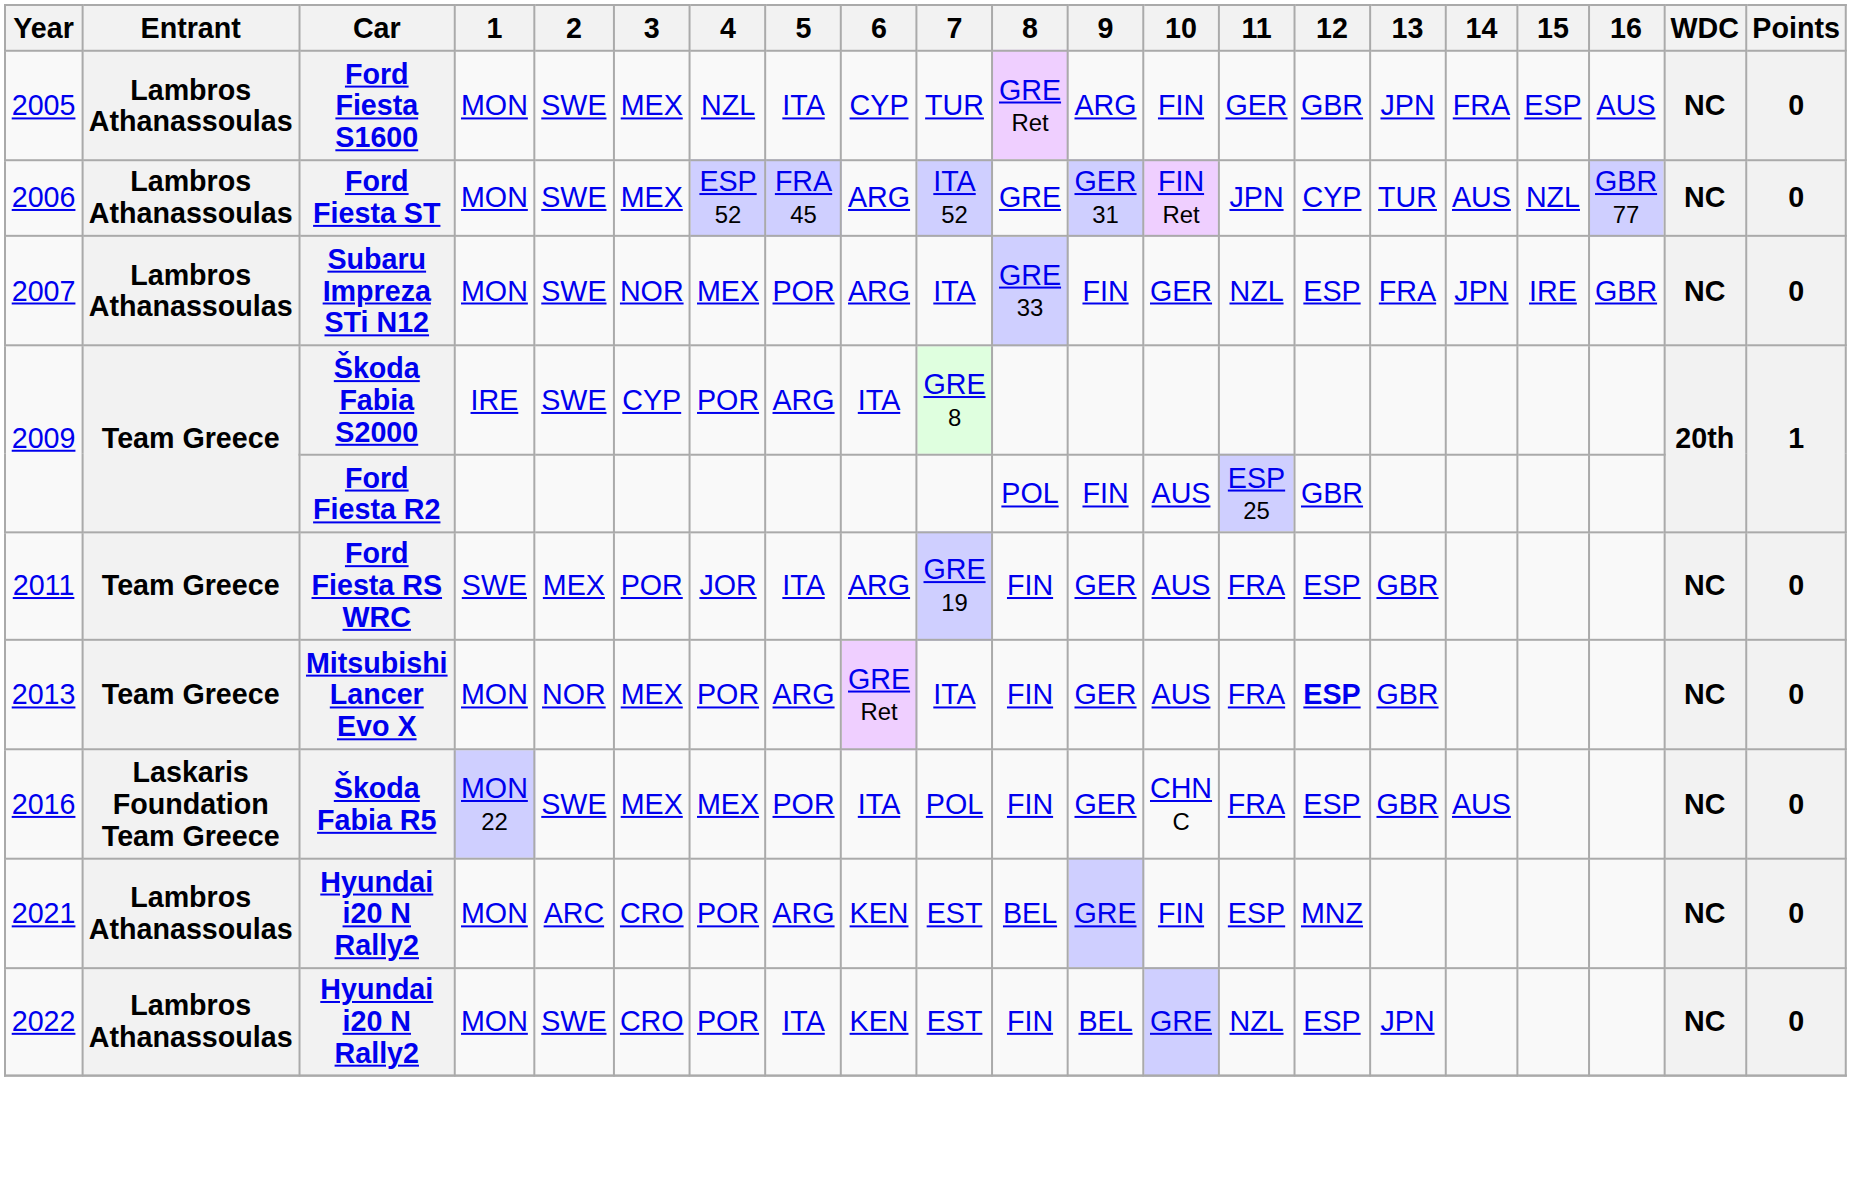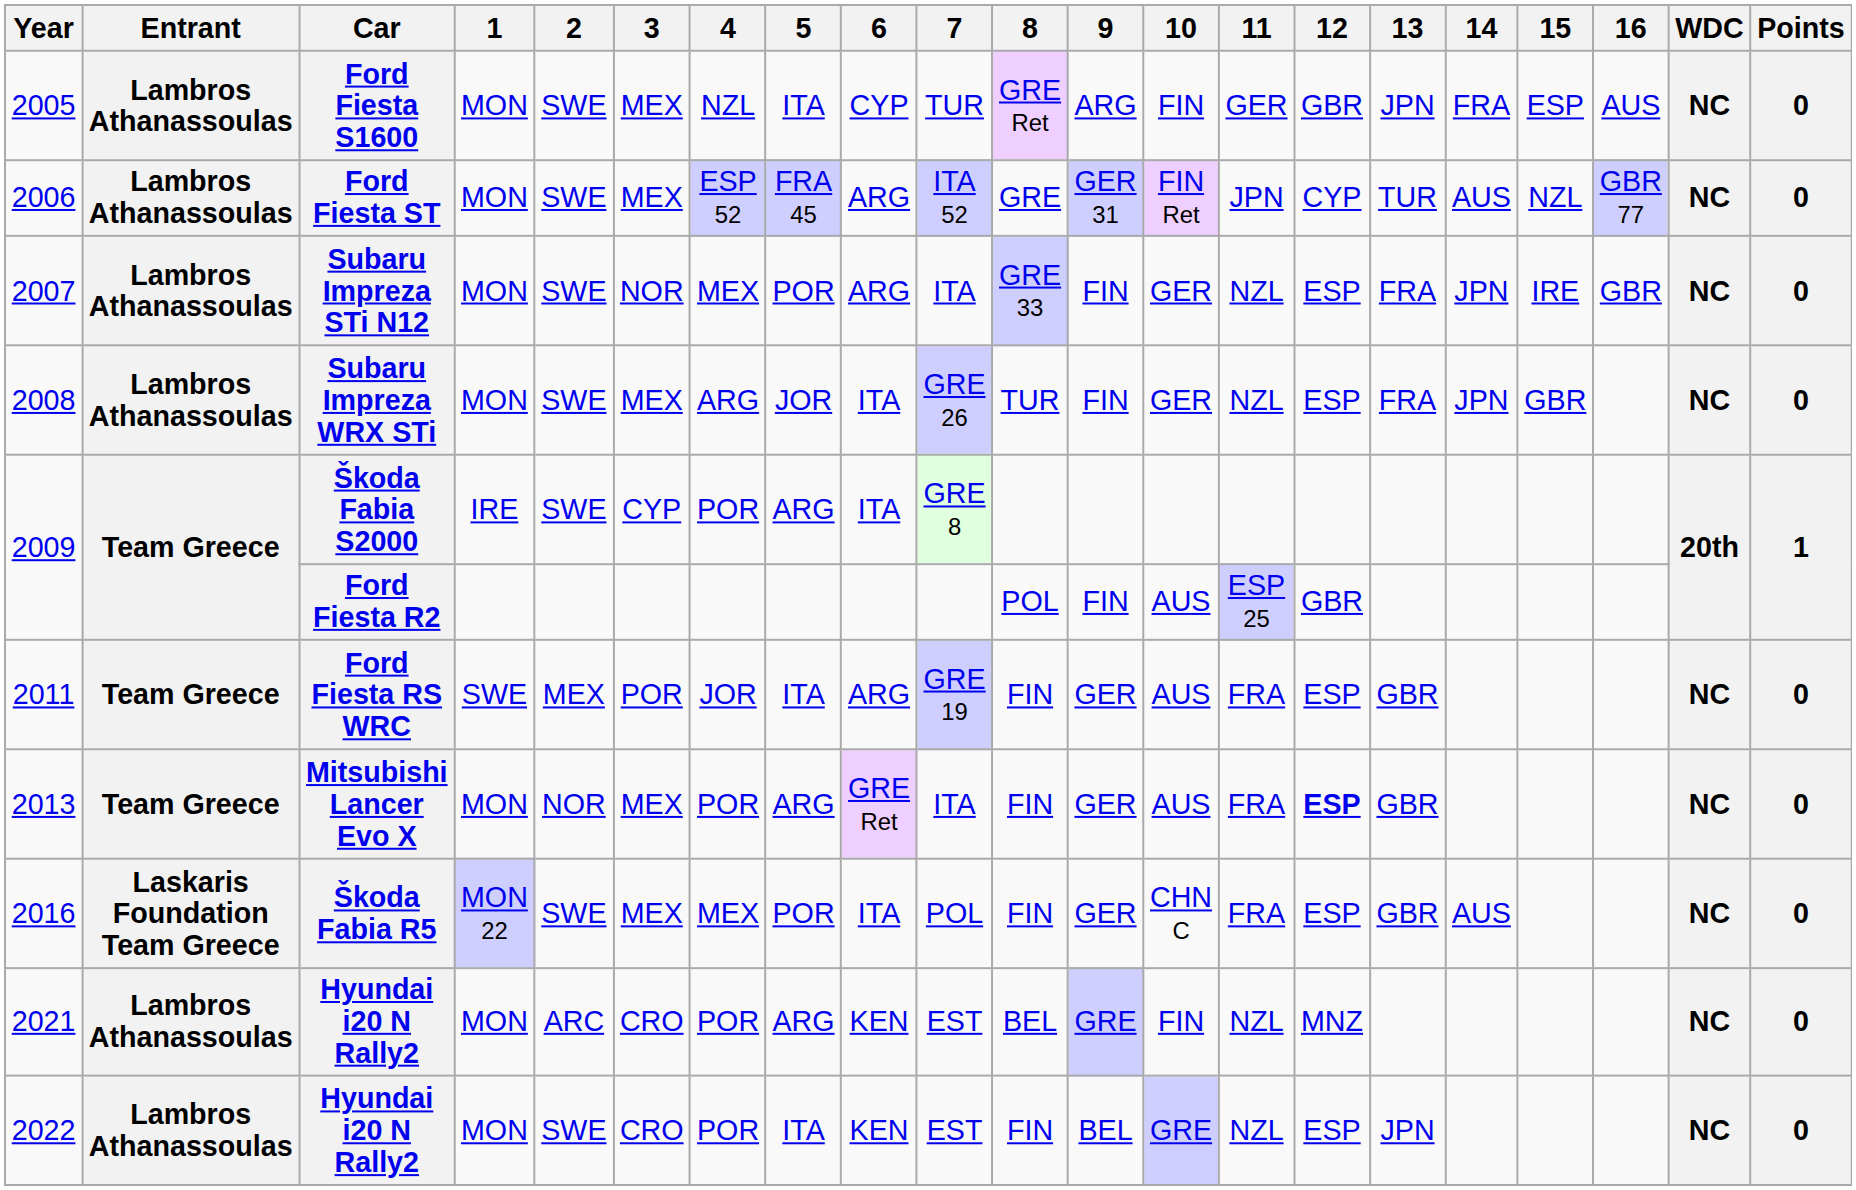 <table class="wikitable" border="1" style="text-align:center; font-size:90%;">
 <tr>
 <th>Year</th>
 <th>Entrant</th>
 <th>Car</th>
 <th>1</th>
 <th>2</th>
 <th>3</th>
 <th>4</th>
 <th>5</th>
 <th>6</th>
 <th>7</th>
 <th>8</th>
 <th>9</th>
 <th>10</th>
 <th>11</th>
 <th>12</th>
 <th>13</th>
 <th>14</th>
 <th>15</th>
 <th>16</th>
 <th>WDC</th>
 <th>Points</th>
 </tr>
 <tr>
 <td><a href='#'>2005</a></td>
 <th>Lambros Athanassoulas</th>
 <th><a href='#'>Ford Fiesta S1600</a></th>
 <td><a href='#'>MON</a></td>
 <td><a href='#'>SWE</a></td>
 <td><a href='#'>MEX</a></td>
 <td><a href='#'>NZL</a></td>
 <td><a href='#'>ITA</a></td>
 <td><a href='#'>CYP</a></td>
 <td><a href='#'>TUR</a></td>
 <td style="background:#EFCFFF;"><a href='#'>GRE</a><br><small>Ret</small></td>
 <td><a href='#'>ARG</a></td>
 <td><a href='#'>FIN</a></td>
 <td><a href='#'>GER</a></td>
 <td><a href='#'>GBR</a></td>
 <td><a href='#'>JPN</a></td>
 <td><a href='#'>FRA</a></td>
 <td><a href='#'>ESP</a></td>
 <td><a href='#'>AUS</a></td>
 <th>NC</th>
 <th>0</th>
 </tr>
 <tr>
 <td><a href='#'>2006</a></td>
 <th>Lambros Athanassoulas</th>
 <th><a href='#'>Ford Fiesta ST</a></th>
 <td><a href='#'>MON</a></td>
 <td><a href='#'>SWE</a></td>
 <td><a href='#'>MEX</a></td>
 <td style="background:#CFCFFF;"><a href='#'>ESP</a><br><small>52</small></td>
 <td style="background:#CFCFFF;"><a href='#'>FRA</a><br><small>45</small></td>
 <td><a href='#'>ARG</a></td>
 <td style="background:#CFCFFF;"><a href='#'>ITA</a><br><small>52</small></td>
 <td><a href='#'>GRE</a></td>
 <td style="background:#CFCFFF;"><a href='#'>GER</a><br><small>31</small></td>
 <td style="background:#EFCFFF;"><a href='#'>FIN</a><br><small>Ret</small></td>
 <td><a href='#'>JPN</a></td>
 <td><a href='#'>CYP</a></td>
 <td><a href='#'>TUR</a></td>
 <td><a href='#'>AUS</a></td>
 <td><a href='#'>NZL</a></td>
 <td style="background:#CFCFFF;"><a href='#'>GBR</a><br><small>77</small></td>
 <th>NC</th>
 <th>0</th>
 </tr>
 <tr>
 <td><a href='#'>2007</a></td>
 <th>Lambros Athanassoulas</th>
 <th><a href='#'>Subaru Impreza STi N12</a></th>
 <td><a href='#'>MON</a></td>
 <td><a href='#'>SWE</a></td>
 <td><a href='#'>NOR</a></td>
 <td><a href='#'>MEX</a></td>
 <td><a href='#'>POR</a></td>
 <td><a href='#'>ARG</a></td>
 <td><a href='#'>ITA</a></td>
 <td style="background:#CFCFFF;"><a href='#'>GRE</a><br><small>33</small></td>
 <td><a href='#'>FIN</a></td>
 <td><a href='#'>GER</a></td>
 <td><a href='#'>NZL</a></td>
 <td><a href='#'>ESP</a></td>
 <td><a href='#'>FRA</a></td>
 <td><a href='#'>JPN</a></td>
 <td><a href='#'>IRE</a></td>
 <td><a href='#'>GBR</a></td>
+<th>NC</th>
+<th>0</th>
+</tr>
+<tr>
+<td><a href='#'>2008</a></td>
+<th>Lambros Athanassoulas</th>
+<th><a href='#'>Subaru Impreza WRX STi</a></th>
+<td><a href='#'>MON</a></td>
+<td><a href='#'>SWE</a></td>
+<td><a href='#'>MEX</a></td>
+<td><a href='#'>ARG</a></td>
+<td><a href='#'>JOR</a></td>
+<td><a href='#'>ITA</a></td>
+<td style="background:#CFCFFF;"><a href='#'>GRE</a><br><small>26</small></td>
+<td><a href='#'>TUR</a></td>
+<td><a href='#'>FIN</a></td>
+<td><a href='#'>GER</a></td>
+<td><a href='#'>NZL</a></td>
+<td><a href='#'>ESP</a></td>
+<td><a href='#'>FRA</a></td>
+<td><a href='#'>JPN</a></td>
+<td><a href='#'>GBR</a></td>
+<td></td>
 <th>NC</th>
 <th>0</th>
 </tr>
 <tr>
 <td rowspan=2><a href='#'>2009</a></td>
 <th rowspan=2>Team Greece</th>
 <th><a href='#'>Škoda Fabia S2000</a></th>
 <td><a href='#'>IRE</a></td>
 <td><a href='#'>SWE</a></td>
 <td><a href='#'>CYP</a></td>
 <td><a href='#'>POR</a></td>
 <td><a href='#'>ARG</a></td>
 <td><a href='#'>ITA</a></td>
 <td style="background:#DFFFDF;"><a href='#'>GRE</a><br><small>8</small></td>
 <td></td>
 <td></td>
 <td></td>
 <td></td>
 <td></td>
 <td></td>
 <td></td>
 <td></td>
 <td></td>
 <th rowspan=2>20th</th>
 <th rowspan=2>1</th>
 </tr>
 <tr>
 <th><a href='#'>Ford Fiesta R2</a></th>
 <td></td>
 <td></td>
 <td></td>
 <td></td>
 <td></td>
 <td></td>
 <td></td>
 <td><a href='#'>POL</a></td>
 <td><a href='#'>FIN</a></td>
 <td><a href='#'>AUS</a></td>
 <td style="background:#CFCFFF;"><a href='#'>ESP</a><br><small>25</small></td>
 <td><a href='#'>GBR</a></td>
 <td></td>
 <td></td>
 <td></td>
 <td></td>
 </tr>
 <tr>
 <td><a href='#'>2011</a></td>
 <th>Team Greece</th>
 <th><a href='#'>Ford Fiesta RS WRC</a></th>
 <td><a href='#'>SWE</a></td>
 <td><a href='#'>MEX</a></td>
 <td><a href='#'>POR</a></td>
 <td><a href='#'>JOR</a></td>
 <td><a href='#'>ITA</a></td>
 <td><a href='#'>ARG</a></td>
 <td style="background:#CFCFFF;"><a href='#'>GRE</a><br><small>19</small></td>
 <td><a href='#'>FIN</a></td>
 <td><a href='#'>GER</a></td>
 <td><a href='#'>AUS</a></td>
 <td><a href='#'>FRA</a></td>
 <td><a href='#'>ESP</a></td>
 <td><a href='#'>GBR</a></td>
 <td></td>
 <td></td>
 <td></td>
 <th>NC</th>
 <th>0</th>
 </tr>
 <tr>
 <td><a href='#'>2013</a></td>
 <th>Team Greece</th>
 <th><a href='#'>Mitsubishi Lancer Evo X</a></th>
 <td><a href='#'>MON</a></td>
 <td><a href='#'>NOR</a></td>
 <td><a href='#'>MEX</a></td>
 <td><a href='#'>POR</a></td>
 <td><a href='#'>ARG</a></td>
 <td style="background:#EFCFFF;"><a href='#'>GRE</a><br><small>Ret</small></td>
 <td><a href='#'>ITA</a></td>
 <td><a href='#'>FIN</a></td>
 <td><a href='#'>GER</a></td>
 <td><a href='#'>AUS</a></td>
 <td><a href='#'>FRA</a></td>
 <td><strong><a href='#'>ESP</a></strong></td>
 <td><a href='#'>GBR</a></td>
 <td></td>
 <td></td>
 <td></td>
 <th>NC</th>
 <th>0</th>
 </tr>
 <tr>
 <td><a href='#'>2016</a></td>
 <th>Laskaris Foundation Team Greece</th>
 <th><a href='#'>Škoda Fabia R5</a></th>
 <td style="background:#CFCFFF;"><a href='#'>MON</a><br><small>22</small></td>
 <td><a href='#'>SWE</a></td>
 <td><a href='#'>MEX</a></td>
 <td><a href='#'>MEX</a></td>
 <td><a href='#'>POR</a></td>
 <td><a href='#'>ITA</a></td>
 <td><a href='#'>POL</a></td>
 <td><a href='#'>FIN</a></td>
 <td><a href='#'>GER</a></td>
 <td><a href='#'>CHN</a><br><small>C</small></td>
 <td><a href='#'>FRA</a></td>
 <td><a href='#'>ESP</a></td>
 <td><a href='#'>GBR</a></td>
 <td><a href='#'>AUS</a></td>
 <td></td>
 <td></td>
 <th>NC</th>
 <th>0</th>
 </tr>
 <tr>
 <td><a href='#'>2021</a></td>
 <th>Lambros Athanassoulas</th>
 <th><a href='#'>Hyundai i20 N Rally2</a></th>
 <td><a href='#'>MON</a></td>
 <td><a href='#'>ARC</a></td>
 <td><a href='#'>CRO</a></td>
 <td><a href='#'>POR</a></td>
 <td><a href='#'>ARG</a></td>
 <td><a href='#'>KEN</a></td>
 <td><a href='#'>EST</a></td>
 <td><a href='#'>BEL</a></td>
 <td style="background:#CFCFFF;"><a href='#'>GRE</a><br></td>
 <td><a href='#'>FIN</a></td>
-<td><a href='#'>ESP</a></td>
+<td><a href='#'>NZL</a></td>
 <td><a href='#'>MNZ</a></td>
 <td></td>
 <td></td>
 <td></td>
 <td></td>
 <th>NC</th>
 <th>0</th>
 </tr>
 <tr>
 <td><a href='#'>2022</a></td>
 <th>Lambros Athanassoulas</th>
 <th><a href='#'>Hyundai i20 N Rally2</a></th>
 <td><a href='#'>MON</a></td>
 <td><a href='#'>SWE</a></td>
 <td><a href='#'>CRO</a></td>
 <td><a href='#'>POR</a></td>
 <td><a href='#'>ITA</a></td>
 <td><a href='#'>KEN</a></td>
 <td><a href='#'>EST</a></td>
 <td><a href='#'>FIN</a></td>
 <td><a href='#'>BEL</a></td>
 <td style="background:#cfcfff;"><a href='#'>GRE</a><br></td>
 <td><a href='#'>NZL</a></td>
 <td><a href='#'>ESP</a></td>
 <td><a href='#'>JPN</a></td>
 <td></td>
 <td></td>
 <td></td>
 <th>NC</th>
 <th>0</th>
 </tr>
 <tr>
 </tr>
 </table>
